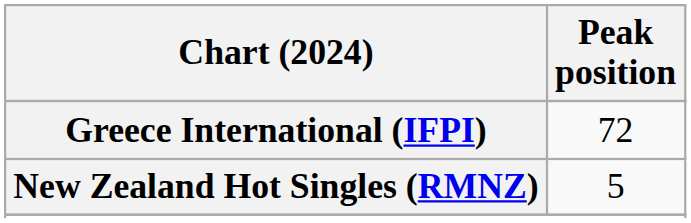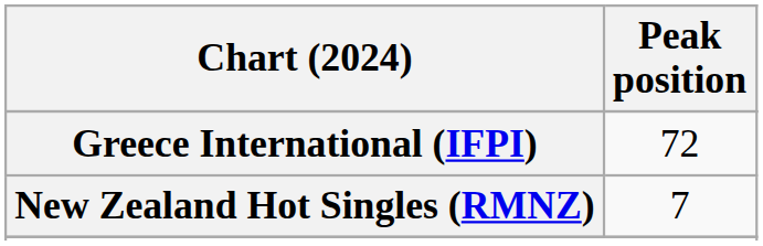 <table class="wikitable sortable plainrowheaders" style="text-align:center">
 <tr>
 <th scope="col">Chart (2024)</th>
 <th scope="col">Peak<br>position</th>
 </tr>
 <tr>
 </tr>
 <tr>
 </tr>
 <tr>
 <th scope="row">Greece International (<a href='#'>IFPI</a>)</th>
 <td>72</td>
 </tr>
 <tr>
 <th scope="row">New Zealand Hot Singles (<a href='#'>RMNZ</a>)</th>
-<td>5</td>
+<td>7</td>
 </tr>
 <tr>
 </tr>
 <tr>
 </tr>
 <tr>
 </tr>
 </table>
